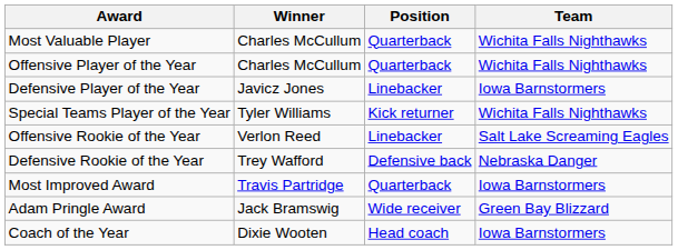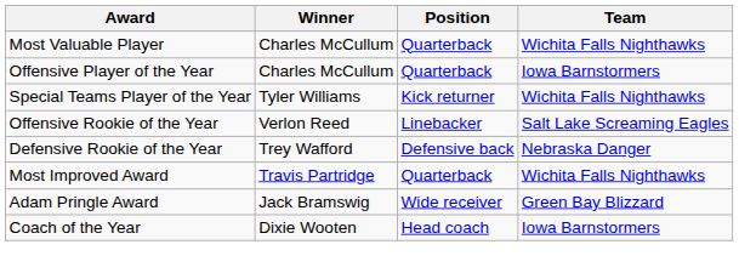 <table class="wikitable">
 <tr>
 <th>Award</th>
 <th>Winner</th>
 <th>Position</th>
 <th>Team</th>
 </tr>
 <tr>
 <td>Most Valuable Player</td>
 <td>Charles McCullum</td>
 <td><a href='#'>Quarterback</a></td>
 <td><a href='#'>Wichita Falls Nighthawks</a></td>
 </tr>
 <tr>
 <td>Offensive Player of the Year</td>
 <td>Charles McCullum</td>
 <td><a href='#'>Quarterback</a></td>
-<td><a href='#'>Wichita Falls Nighthawks</a></td>
-</tr>
-<tr>
-<td>Defensive Player of the Year</td>
-<td>Javicz Jones</td>
-<td><a href='#'>Linebacker</a></td>
 <td><a href='#'>Iowa Barnstormers</a></td>
 </tr>
 <tr>
 <td>Special Teams Player of the Year</td>
 <td>Tyler Williams</td>
 <td><a href='#'>Kick returner</a></td>
 <td><a href='#'>Wichita Falls Nighthawks</a></td>
 </tr>
 <tr>
 <td>Offensive Rookie of the Year</td>
 <td>Verlon Reed</td>
 <td><a href='#'>Linebacker</a></td>
 <td><a href='#'>Salt Lake Screaming Eagles</a></td>
 </tr>
 <tr>
 <td>Defensive Rookie of the Year</td>
 <td>Trey Wafford</td>
 <td><a href='#'>Defensive back</a></td>
 <td><a href='#'>Nebraska Danger</a></td>
 </tr>
 <tr>
 <td>Most Improved Award</td>
 <td><a href='#'>Travis Partridge</a></td>
 <td><a href='#'>Quarterback</a></td>
-<td><a href='#'>Iowa Barnstormers</a></td>
+<td><a href='#'>Wichita Falls Nighthawks</a></td>
 </tr>
 <tr>
 <td>Adam Pringle Award</td>
 <td>Jack Bramswig</td>
 <td><a href='#'>Wide receiver</a></td>
 <td><a href='#'>Green Bay Blizzard</a></td>
 </tr>
 <tr>
 <td>Coach of the Year</td>
 <td>Dixie Wooten</td>
 <td><a href='#'>Head coach</a></td>
 <td><a href='#'>Iowa Barnstormers</a></td>
 </tr>
 </table>
